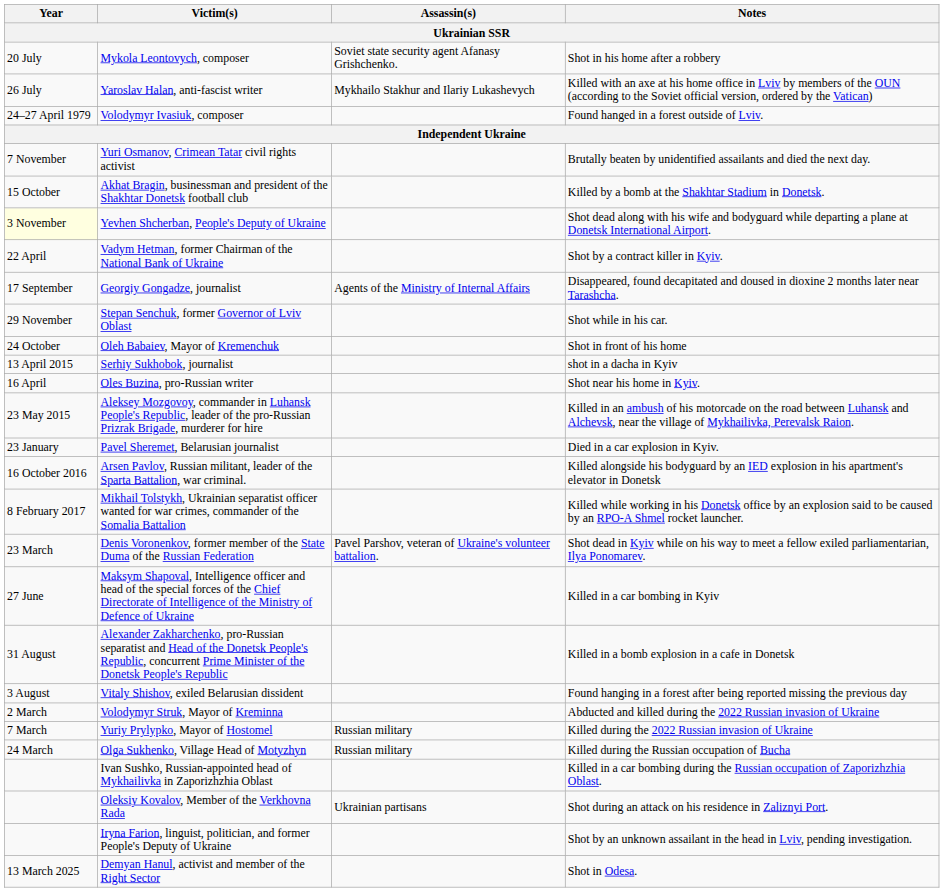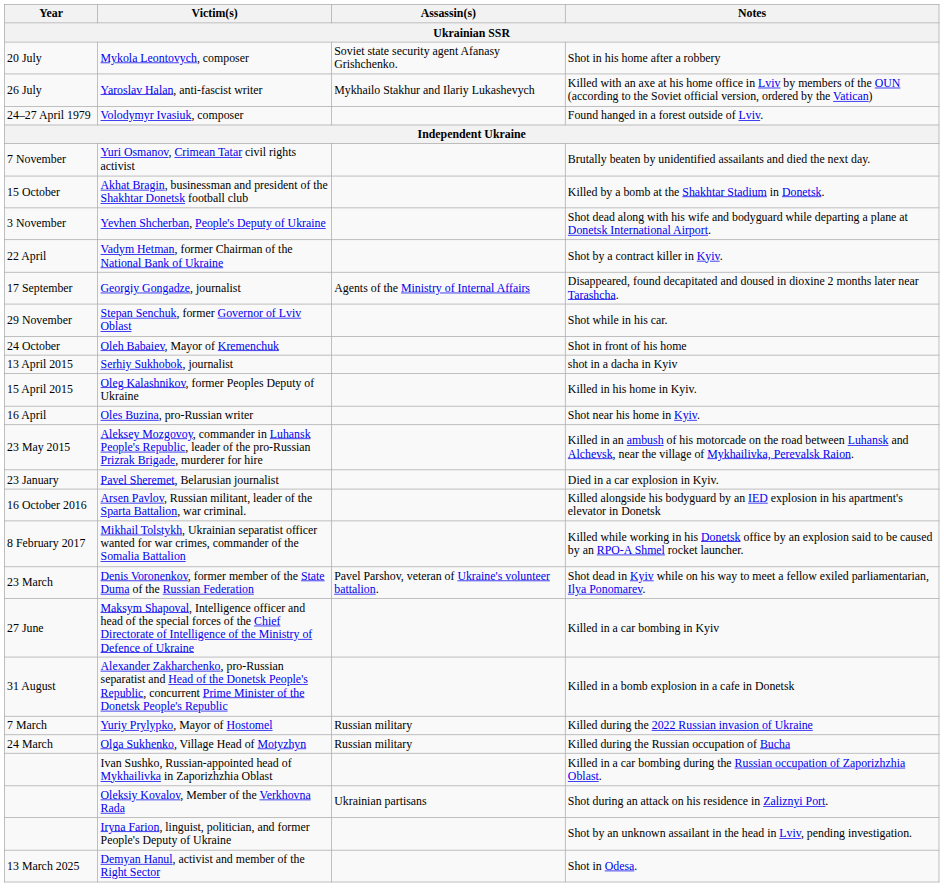 <table class="wikitable sortable" style="width:100%">
 <tr>
 <th style="width:10%">Year</th>
 <th style="width:25%">Victim(s)</th>
 <th style="width:25%">Assassin(s)</th>
 <th style="width:40%">Notes</th>
 </tr>
 <tr>
 <th colspan=4>Ukrainian SSR</th>
 </tr>
 <tr>
 <td>20 July </td>
 <td><a href='#'>Mykola Leontovych</a>, composer</td>
 <td>Soviet state security agent Afanasy Grishchenko.</td>
 <td>Shot in his home after a robbery</td>
 </tr>
 <tr>
 <td>26 July </td>
 <td><a href='#'>Yaroslav Halan</a>, anti-fascist writer</td>
 <td>Mykhailo Stakhur and Ilariy Lukashevych</td>
 <td>Killed with an axe at his home office in <a href='#'>Lviv</a> by members of the <a href='#'>OUN</a> (according to the Soviet official version, ordered by the <a href='#'>Vatican</a>)</td>
 </tr>
 <tr>
 <td>24–27 April 1979</td>
 <td><a href='#'>Volodymyr Ivasiuk</a>, composer</td>
 <td></td>
 <td>Found hanged in a forest outside of <a href='#'>Lviv</a>.</td>
 </tr>
 <tr>
 <th colspan=4>Independent Ukraine</th>
 </tr>
 <tr>
 <td>7 November </td>
 <td><a href='#'>Yuri Osmanov</a>, <a href='#'>Crimean Tatar</a> civil rights activist</td>
 <td></td>
 <td>Brutally beaten by unidentified assailants and died the next day.</td>
 </tr>
 <tr>
 <td>15 October </td>
 <td><a href='#'>Akhat Bragin</a>, businessman and president of the <a href='#'>Shakhtar Donetsk</a> football club</td>
 <td></td>
 <td>Killed by a bomb at the <a href='#'>Shakhtar Stadium</a> in <a href='#'>Donetsk</a>.</td>
 </tr>
 <tr>
-<td style="background: lightyellow;">3 November </td>
+<td>3 November </td>
 <td><a href='#'>Yevhen Shcherban</a>, <a href='#'>People's Deputy of Ukraine</a></td>
 <td></td>
 <td>Shot dead along with his wife and bodyguard while departing a plane at <a href='#'>Donetsk International Airport</a>.</td>
 </tr>
 <tr>
 <td>22 April </td>
 <td><a href='#'>Vadym Hetman</a>, former Chairman of the <a href='#'>National Bank of Ukraine</a></td>
 <td></td>
 <td>Shot by a contract killer in <a href='#'>Kyiv</a>.</td>
 </tr>
 <tr>
 <td>17 September </td>
 <td><a href='#'>Georgiy Gongadze</a>, journalist</td>
 <td>Agents of the <a href='#'>Ministry of Internal Affairs</a></td>
 <td>Disappeared, found decapitated and doused in dioxine 2 months later near <a href='#'>Tarashcha</a>.</td>
 </tr>
 <tr>
 <td>29 November </td>
 <td><a href='#'>Stepan Senchuk</a>, former <a href='#'>Governor of Lviv Oblast</a></td>
 <td></td>
 <td>Shot while in his car.</td>
 </tr>
 <tr>
 <td>24 October </td>
 <td><a href='#'>Oleh Babaiev</a>, Mayor of <a href='#'>Kremenchuk</a></td>
 <td></td>
 <td>Shot in front of his home</td>
 </tr>
 <tr>
 <td>13 April 2015</td>
 <td><a href='#'>Serhiy Sukhobok</a>, journalist</td>
 <td></td>
 <td>shot in a dacha in Kyiv</td>
+</tr>
+<tr>
+<td>15 April 2015</td>
+<td><a href='#'>Oleg Kalashnikov</a>, former Peoples Deputy of Ukraine</td>
+<td></td>
+<td>Killed in his home in Kyiv.</td>
 </tr>
 <tr>
 <td>16 April </td>
 <td><a href='#'>Oles Buzina</a>, pro-Russian writer</td>
 <td></td>
 <td>Shot near his home in <a href='#'>Kyiv</a>.</td>
 </tr>
 <tr>
 <td>23 May 2015</td>
 <td><a href='#'>Aleksey Mozgovoy</a>, commander in <a href='#'>Luhansk People's Republic</a>, leader of the pro-Russian <a href='#'>Prizrak Brigade</a>, murderer for hire</td>
 <td></td>
 <td>Killed in an <a href='#'>ambush</a> of his motorcade on the road between <a href='#'>Luhansk</a> and <a href='#'>Alchevsk</a>, near the village of <a href='#'>Mykhailivka, Perevalsk Raion</a>.</td>
 </tr>
 <tr>
 <td>23 January </td>
 <td><a href='#'>Pavel Sheremet</a>, Belarusian journalist</td>
 <td></td>
 <td>Died in a car explosion in Kyiv.</td>
 </tr>
 <tr>
 <td>16 October 2016</td>
 <td><a href='#'>Arsen Pavlov</a>, Russian militant, leader of the <a href='#'>Sparta Battalion</a>, war criminal.</td>
 <td></td>
 <td>Killed alongside his bodyguard by an <a href='#'>IED</a> explosion in his apartment's elevator in Donetsk</td>
 </tr>
 <tr>
 <td>8 February 2017</td>
 <td><a href='#'>Mikhail Tolstykh</a>, Ukrainian separatist officer wanted for war crimes, commander of the  <a href='#'>Somalia Battalion</a></td>
 <td></td>
 <td>Killed while working in his <a href='#'>Donetsk</a> office by an explosion said to be caused by an <a href='#'>RPO-A Shmel</a> rocket launcher.</td>
 </tr>
 <tr>
 <td>23 March </td>
 <td><a href='#'>Denis Voronenkov</a>, former member of the <a href='#'>State Duma</a> of the <a href='#'>Russian Federation</a></td>
 <td>Pavel Parshov, veteran of <a href='#'>Ukraine's volunteer battalion</a>.</td>
 <td>Shot dead in <a href='#'>Kyiv</a> while on his way to meet a fellow exiled parliamentarian, <a href='#'>Ilya Ponomarev</a>.</td>
 </tr>
 <tr>
 <td>27 June </td>
 <td><a href='#'>Maksym Shapoval</a>, Intelligence officer and head of the special forces of the <a href='#'>Chief Directorate of Intelligence of the Ministry of Defence of Ukraine</a></td>
 <td></td>
 <td>Killed in a car bombing in Kyiv</td>
 </tr>
 <tr>
 <td>31 August </td>
 <td><a href='#'>Alexander Zakharchenko</a>, pro-Russian separatist and <a href='#'>Head of the Donetsk People's Republic</a>, concurrent <a href='#'>Prime Minister of the Donetsk People's Republic</a></td>
 <td></td>
 <td>Killed in a bomb explosion in a cafe in Donetsk</td>
 </tr>
 <tr>
-<td>3 August </td>
-<td><a href='#'>Vitaly Shishov</a>, exiled Belarusian dissident</td>
-<td></td>
-<td>Found hanging in a forest after being reported missing the previous day</td>
-</tr>
-<tr>
-<td>2 March </td>
-<td><a href='#'>Volodymyr Struk</a>, Mayor of <a href='#'>Kreminna</a></td>
-<td></td>
-<td>Abducted and killed during the <a href='#'>2022 Russian invasion of Ukraine</a></td>
-</tr>
-<tr>
 <td>7 March </td>
 <td><a href='#'>Yuriy Prylypko</a>, Mayor of <a href='#'>Hostomel</a></td>
 <td>Russian military</td>
 <td>Killed during the <a href='#'>2022 Russian invasion of Ukraine</a></td>
 </tr>
 <tr>
 <td>24 March </td>
 <td><a href='#'>Olga Sukhenko</a>, Village Head of <a href='#'>Motyzhyn</a></td>
 <td>Russian military</td>
 <td>Killed during the Russian occupation of <a href='#'>Bucha</a></td>
 </tr>
 <tr>
 <td></td>
 <td>Ivan Sushko, Russian-appointed head of <a href='#'>Mykhailivka</a> in Zaporizhzhia Oblast</td>
 <td></td>
 <td>Killed in a car bombing during the <a href='#'>Russian occupation of Zaporizhzhia Oblast</a>.</td>
 </tr>
 <tr>
 <td></td>
 <td><a href='#'>Oleksiy Kovalov</a>, Member of the <a href='#'>Verkhovna Rada</a></td>
 <td>Ukrainian partisans</td>
 <td>Shot during an attack on his residence in <a href='#'>Zaliznyi Port</a>.</td>
 </tr>
 <tr>
 <td></td>
 <td><a href='#'>Iryna Farion</a>, linguist, politician, and former People's Deputy of Ukraine</td>
 <td></td>
 <td>Shot by an unknown assailant in the head in <a href='#'>Lviv</a>, pending investigation.</td>
 </tr>
 <tr>
 <td>13 March 2025</td>
 <td><a href='#'>Demyan Hanul</a>, activist and member of the <a href='#'>Right Sector</a></td>
 <td></td>
 <td>Shot in <a href='#'>Odesa</a>.</td>
 </tr>
 </table>
